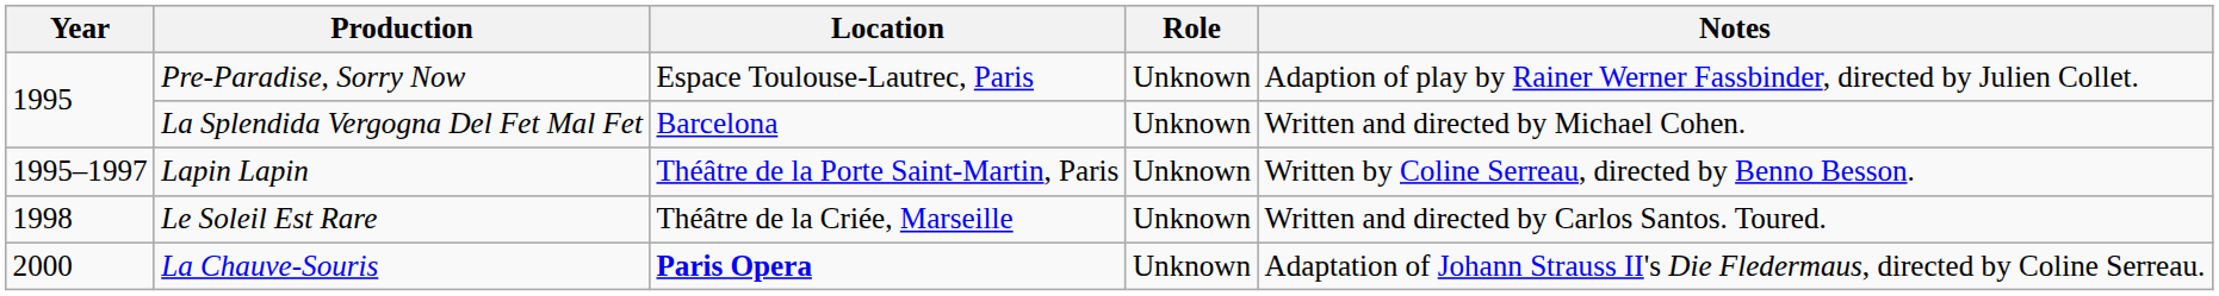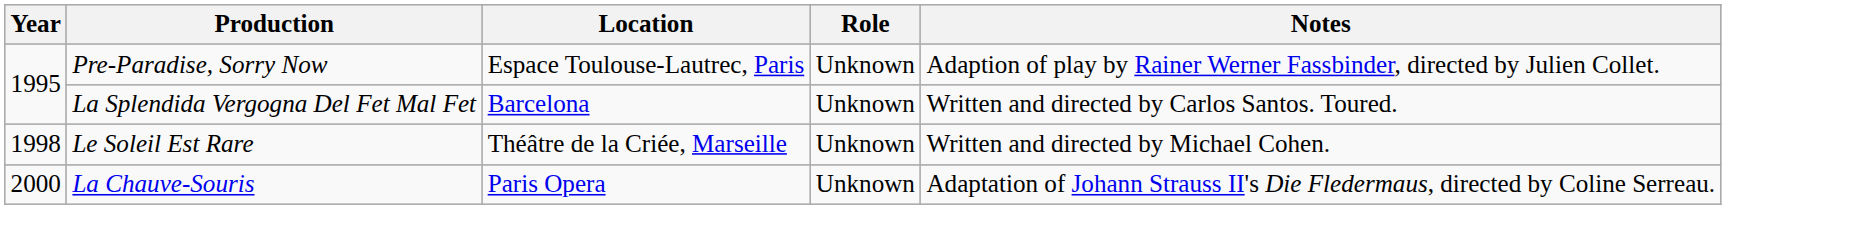 <table class="wikitable sortable">
 <tr>
 <th>Year</th>
 <th>Production</th>
 <th>Location</th>
 <th>Role</th>
 <th class="unsortable">Notes</th>
 </tr>
 <tr>
 <td rowspan=2>1995</td>
 <td><em>Pre-Paradise, Sorry Now</em></td>
 <td>Espace Toulouse-Lautrec, <a href='#'>Paris</a></td>
 <td>Unknown</td>
 <td>Adaption of play by <a href='#'>Rainer Werner Fassbinder</a>, directed by Julien Collet.</td>
 </tr>
 <tr>
 <td><em>La Splendida Vergogna Del Fet Mal Fet</em></td>
 <td><a href='#'>Barcelona</a></td>
 <td>Unknown</td>
-<td>Written and directed by Michael Cohen.</td>
-</tr>
-<tr>
-<td>1995–1997</td>
-<td><em>Lapin Lapin</em></td>
-<td><a href='#'>Théâtre de la Porte Saint-Martin</a>, Paris</td>
-<td>Unknown</td>
-<td>Written by <a href='#'>Coline Serreau</a>, directed by <a href='#'>Benno Besson</a>.</td>
+<td>Written and directed by Carlos Santos. Toured.</td>
 </tr>
 <tr>
 <td>1998</td>
 <td><em>Le Soleil Est Rare</em></td>
 <td>Théâtre de la Criée, <a href='#'>Marseille</a></td>
 <td>Unknown</td>
-<td>Written and directed by Carlos Santos. Toured.</td>
+<td>Written and directed by Michael Cohen.</td>
 </tr>
 <tr>
 <td>2000</td>
 <td><em><a href='#'>La Chauve-Souris</a></em></td>
-<td><strong><a href='#'>Paris Opera</a></strong></td>
+<td><a href='#'>Paris Opera</a></td>
 <td>Unknown</td>
 <td>Adaptation of <a href='#'>Johann Strauss II</a>'s <em>Die Fledermaus</em>, directed by Coline Serreau.</td>
 </tr>
 </table>
